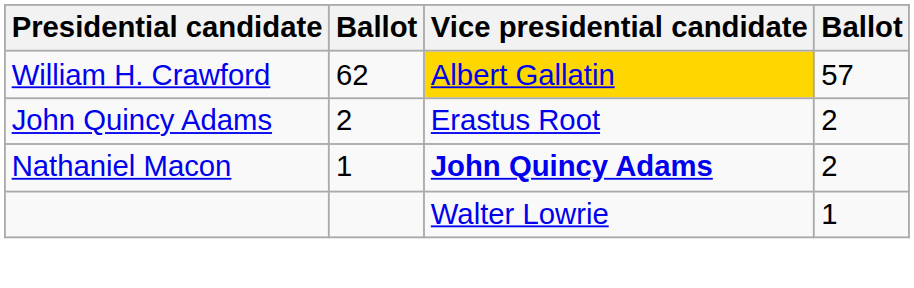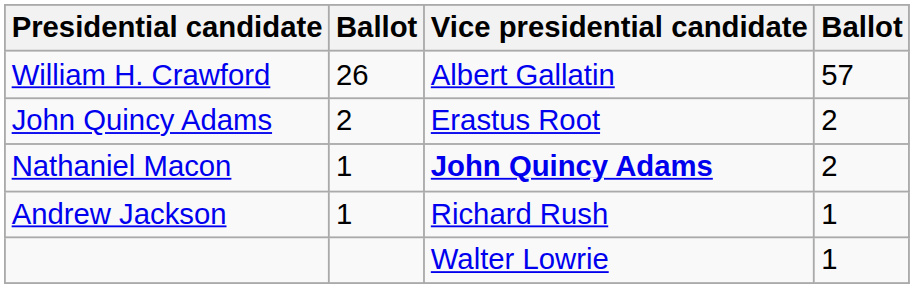 <table class="wikitable" style="text-align:left">
 <tr>
 <th>Presidential candidate</th>
 <th>Ballot</th>
 <th>Vice presidential candidate</th>
 <th>Ballot</th>
 </tr>
 <tr>
 <td><a href='#'>William H. Crawford</a></td>
-<td>62</td>
-<td style="background: gold;"><a href='#'>Albert Gallatin</a></td>
+<td>26</td>
+<td><a href='#'>Albert Gallatin</a></td>
 <td>57</td>
 </tr>
 <tr>
 <td><a href='#'>John Quincy Adams</a></td>
 <td>2</td>
 <td><a href='#'>Erastus Root</a></td>
 <td>2</td>
 </tr>
 <tr>
 <td><a href='#'>Nathaniel Macon</a></td>
 <td>1</td>
 <td><strong><a href='#'>John Quincy Adams</a></strong></td>
 <td>2</td>
 </tr>
 <tr>
+<td><a href='#'>Andrew Jackson</a></td>
+<td>1</td>
+<td><a href='#'>Richard Rush</a></td>
+<td>1</td>
+</tr>
+<tr>
 <td></td>
 <td></td>
 <td><a href='#'>Walter Lowrie</a></td>
 <td>1</td>
 </tr>
 </table>
